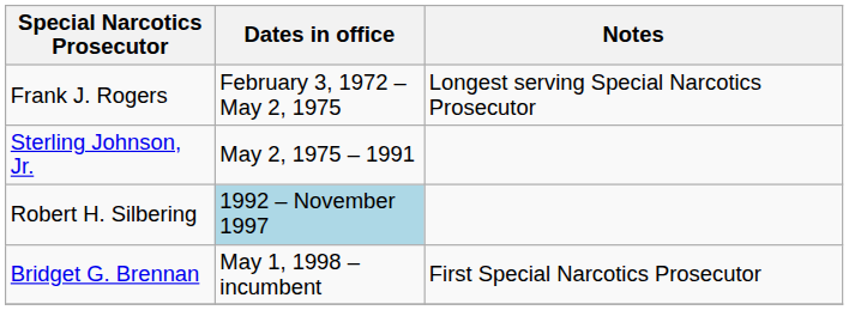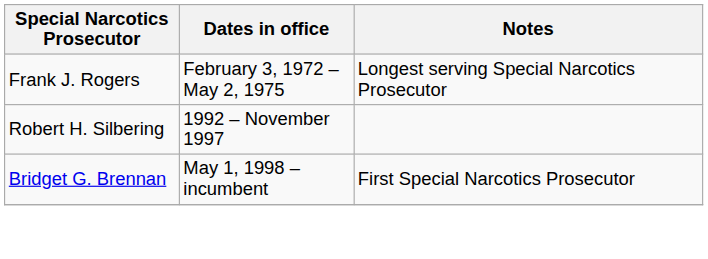 <table class="wikitable">
 <tr>
 <th width = "25%">Special Narcotics Prosecutor</th>
 <th width = "25%">Dates in office</th>
 <th>Notes</th>
 </tr>
 <tr>
 <td>Frank J. Rogers </td>
 <td>February 3, 1972 – May 2, 1975</td>
 <td>Longest serving Special Narcotics Prosecutor</td>
 </tr>
 <tr>
-<td><a href='#'>Sterling Johnson, Jr.</a></td>
-<td>May 2, 1975 – 1991</td>
-<td></td>
-</tr>
-<tr>
 <td>Robert H. Silbering</td>
-<td style="background: lightblue;">1992 – November 1997</td>
+<td>1992 – November 1997</td>
 <td></td>
 </tr>
 <tr>
 <td><a href='#'>Bridget G. Brennan</a></td>
 <td>May 1, 1998 – incumbent</td>
 <td>First Special Narcotics Prosecutor</td>
 </tr>
 <tr>
 </tr>
 </table>
